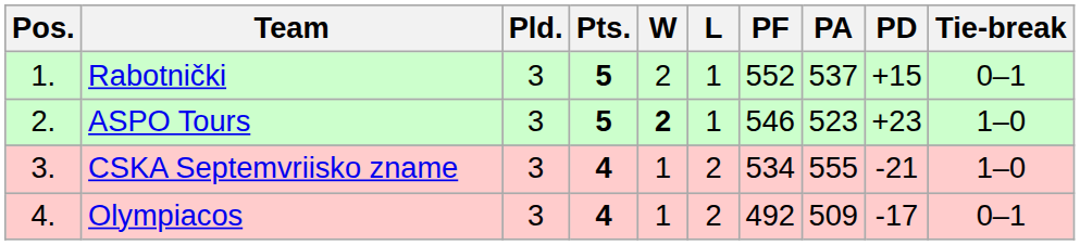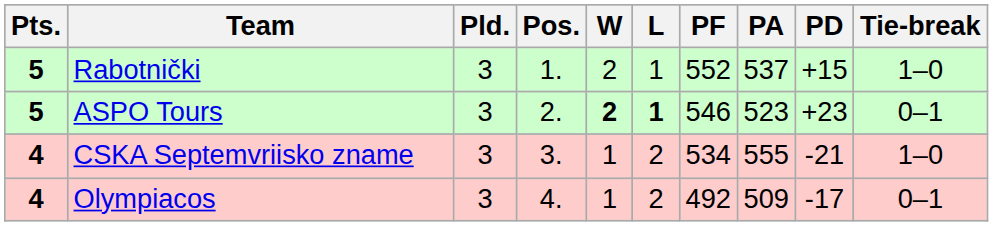 <table class="wikitable" style="text-align:center">
 <tr>
-<th width=15>Pos.</th>
+<th width=20>Pts.</th>
 <th width=220>Team</th>
 <th width=20>Pld.</th>
-<th width=20>Pts.</th>
+<th width=15>Pos.</th>
 <th width=20>W</th>
 <th width=20>L</th>
 <th width=20>PF</th>
 <th width=20>PA</th>
 <th width=20>PD</th>
 <th>Tie-break</th>
 </tr>
 <tr style="background: #ccffcc;">
-<td>1.</td>
+<td><strong>5</strong></td>
 <td align=left> <a href='#'>Rabotnički</a></td>
 <td>3</td>
-<td><strong>5</strong></td>
+<td>1.</td>
 <td>2</td>
 <td>1</td>
 <td>552</td>
 <td>537</td>
 <td>+15</td>
-<td>0–1</td>
+<td>1–0</td>
 </tr>
 <tr style="background: #ccffcc;">
-<td>2.</td>
+<td><strong>5</strong></td>
 <td align=left> <a href='#'>ASPO Tours</a></td>
 <td>3</td>
-<td><strong>5</strong></td>
+<td>2.</td>
 <td><strong>2</strong></td>
-<td>1</td>
+<td><strong>1</strong></td>
 <td>546</td>
 <td>523</td>
 <td>+23</td>
-<td>1–0</td>
+<td>0–1</td>
 </tr>
 <tr style="background: #ffcccc;">
-<td>3.</td>
+<td><strong>4</strong></td>
 <td align=left> <a href='#'>CSKA Septemvriisko zname</a></td>
 <td>3</td>
-<td><strong>4</strong></td>
+<td>3.</td>
 <td>1</td>
 <td>2</td>
 <td>534</td>
 <td>555</td>
 <td>-21</td>
 <td>1–0</td>
 </tr>
 <tr style="background: #ffcccc;">
-<td>4.</td>
+<td><strong>4</strong></td>
 <td align=left> <a href='#'>Olympiacos</a></td>
 <td>3</td>
-<td><strong>4</strong></td>
+<td>4.</td>
 <td>1</td>
 <td>2</td>
 <td>492</td>
 <td>509</td>
 <td>-17</td>
 <td>0–1</td>
 </tr>
 </table>
